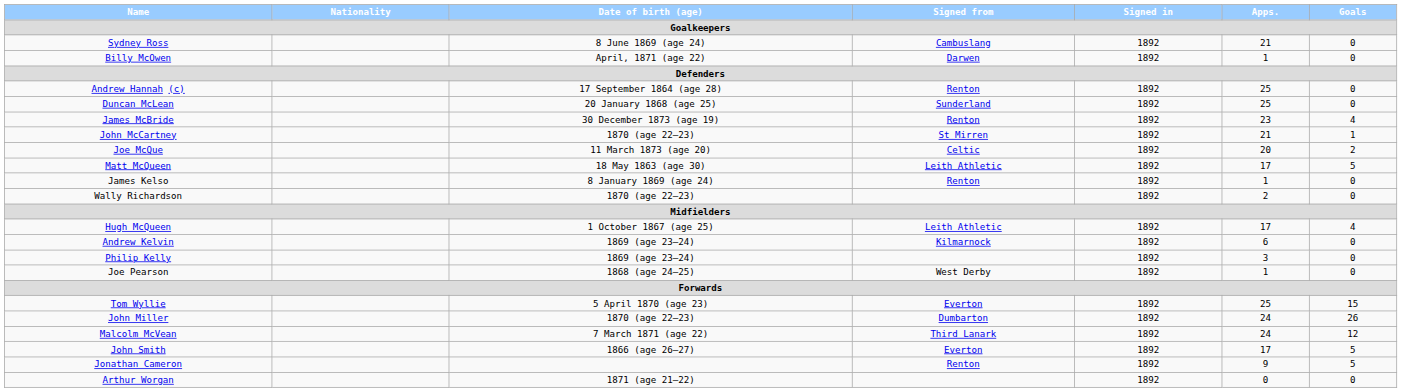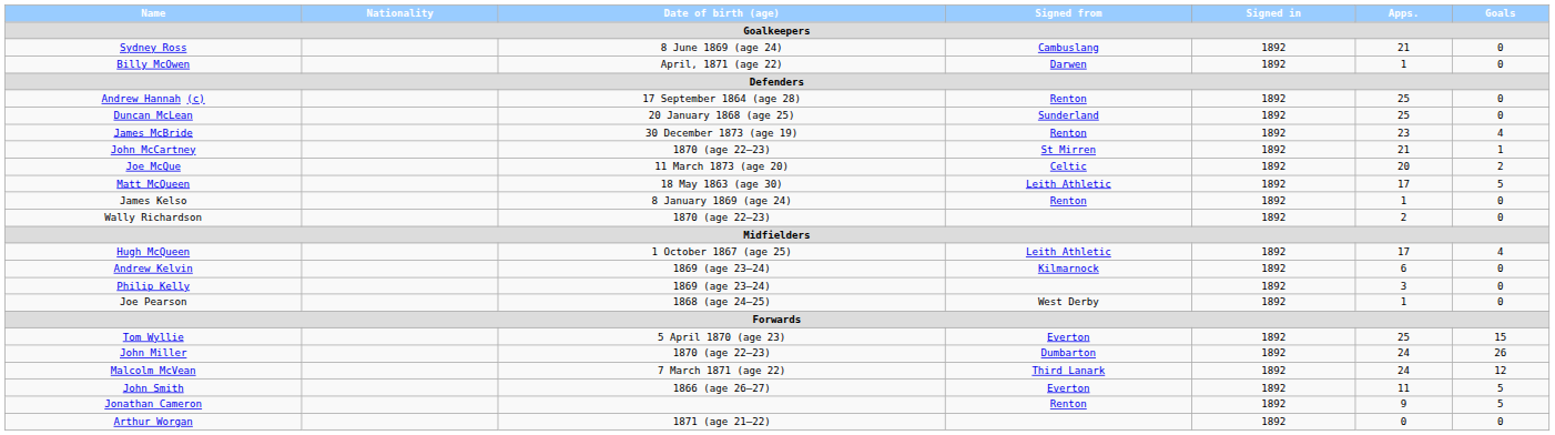 <table class="wikitable"  style="text-align:center; font-size:90%; width:90%;">
 <tr>
 <th style="background:#99ccff; color:white; text-align:center;">Name</th>
 <th style="background:#99ccff; color:white; text-align:center;">Nationality</th>
 <th style="background:#99ccff; color:white; text-align:center;">Date of birth (age)</th>
 <th style="background:#99ccff; color:white; text-align:center;">Signed from</th>
 <th style="background:#99ccff; color:white; text-align:center;">Signed in</th>
 <th style="background:#99ccff; color:white; text-align:center;">Apps.</th>
 <th style="background:#99ccff; color:white; text-align:center;">Goals</th>
 </tr>
 <tr>
 <th colspan="10"  style="background:#dcdcdc; text-align:center;">Goalkeepers</th>
 </tr>
 <tr>
 <td><a href='#'>Sydney Ross</a></td>
 <td></td>
 <td>8 June 1869 (age 24)</td>
 <td><a href='#'>Cambuslang</a></td>
 <td>1892</td>
 <td>21</td>
 <td>0</td>
 </tr>
 <tr>
 <td><a href='#'>Billy McOwen</a></td>
 <td></td>
 <td>April, 1871 (age 22)</td>
 <td><a href='#'>Darwen</a></td>
 <td>1892</td>
 <td>1</td>
 <td>0</td>
 </tr>
 <tr>
 <th colspan="10"  style="background:#dcdcdc; text-align:center;">Defenders</th>
 </tr>
 <tr>
 <td><a href='#'>Andrew Hannah</a> <a href='#'>(c)</a></td>
 <td></td>
 <td>17 September 1864 (age 28)</td>
 <td><a href='#'>Renton</a></td>
 <td>1892</td>
 <td>25</td>
 <td>0</td>
 </tr>
 <tr>
 <td><a href='#'>Duncan McLean</a></td>
 <td></td>
 <td>20 January 1868 (age 25)</td>
 <td><a href='#'>Sunderland</a></td>
 <td>1892</td>
 <td>25</td>
 <td>0</td>
 </tr>
 <tr>
 <td><a href='#'>James McBride</a></td>
 <td></td>
 <td>30 December 1873 (age 19)</td>
 <td><a href='#'>Renton</a></td>
 <td>1892</td>
 <td>23</td>
 <td>4</td>
 </tr>
 <tr>
 <td><a href='#'>John McCartney</a></td>
 <td></td>
 <td>1870 (age 22–23)</td>
 <td><a href='#'>St Mirren</a></td>
 <td>1892</td>
 <td>21</td>
 <td>1</td>
 </tr>
 <tr>
 <td><a href='#'>Joe McQue</a></td>
 <td></td>
 <td>11 March 1873 (age 20)</td>
 <td><a href='#'>Celtic</a></td>
 <td>1892</td>
 <td>20</td>
 <td>2</td>
 </tr>
 <tr>
 <td><a href='#'>Matt McQueen</a></td>
 <td></td>
 <td>18 May 1863 (age 30)</td>
 <td><a href='#'>Leith Athletic</a></td>
 <td>1892</td>
 <td>17</td>
 <td>5</td>
 </tr>
 <tr>
 <td>James Kelso</td>
 <td></td>
 <td>8 January 1869 (age 24)</td>
 <td><a href='#'>Renton</a></td>
 <td>1892</td>
 <td>1</td>
 <td>0</td>
 </tr>
 <tr>
 <td>Wally Richardson</td>
 <td></td>
 <td>1870 (age 22–23)</td>
 <td></td>
 <td>1892</td>
 <td>2</td>
 <td>0</td>
 </tr>
 <tr>
 <th colspan="10"  style="background:#dcdcdc; text-align:center;">Midfielders</th>
 </tr>
 <tr>
 <td><a href='#'>Hugh McQueen</a></td>
 <td></td>
 <td>1 October 1867 (age 25)</td>
 <td><a href='#'>Leith Athletic</a></td>
 <td>1892</td>
 <td>17</td>
 <td>4</td>
 </tr>
 <tr>
 <td><a href='#'>Andrew Kelvin</a></td>
 <td></td>
 <td>1869 (age 23–24)</td>
 <td><a href='#'>Kilmarnock</a></td>
 <td>1892</td>
 <td>6</td>
 <td>0</td>
 </tr>
 <tr>
 <td><a href='#'>Philip Kelly</a></td>
 <td></td>
 <td>1869 (age 23–24)</td>
 <td></td>
 <td>1892</td>
 <td>3</td>
 <td>0</td>
 </tr>
 <tr>
 <td>Joe Pearson</td>
 <td></td>
 <td>1868 (age 24–25)</td>
 <td>West Derby</td>
 <td>1892</td>
 <td>1</td>
 <td>0</td>
 </tr>
 <tr>
 <th colspan="10"  style="background:#dcdcdc; text-align:center;">Forwards</th>
 </tr>
 <tr>
 <td><a href='#'>Tom Wyllie</a></td>
 <td></td>
 <td>5 April 1870 (age 23)</td>
 <td><a href='#'>Everton</a></td>
 <td>1892</td>
 <td>25</td>
 <td>15</td>
 </tr>
 <tr>
 <td><a href='#'>John Miller</a></td>
 <td></td>
 <td>1870 (age 22–23)</td>
 <td><a href='#'>Dumbarton</a></td>
 <td>1892</td>
 <td>24</td>
 <td>26</td>
 </tr>
 <tr>
 <td><a href='#'>Malcolm McVean</a></td>
 <td></td>
 <td>7 March 1871 (age 22)</td>
 <td><a href='#'>Third Lanark</a></td>
 <td>1892</td>
 <td>24</td>
 <td>12</td>
 </tr>
 <tr>
 <td><a href='#'>John Smith</a></td>
 <td></td>
 <td>1866 (age 26–27)</td>
 <td><a href='#'>Everton</a></td>
 <td>1892</td>
-<td>17</td>
+<td>11</td>
 <td>5</td>
 </tr>
 <tr>
 <td><a href='#'>Jonathan Cameron</a></td>
 <td></td>
 <td></td>
 <td><a href='#'>Renton</a></td>
 <td>1892</td>
 <td>9</td>
 <td>5</td>
 </tr>
 <tr>
 <td><a href='#'>Arthur Worgan</a></td>
 <td></td>
 <td>1871 (age 21–22)</td>
 <td></td>
 <td>1892</td>
 <td>0</td>
 <td>0</td>
 </tr>
 </table>
